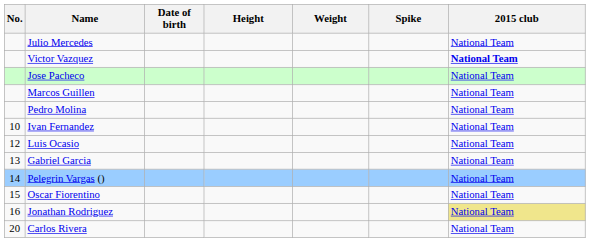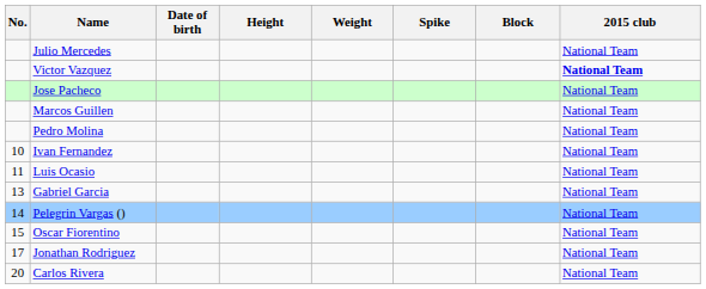 <table class="wikitable sortable" style="text-align:center;">
 <tr>
 <th>No.</th>
 <th style="width:15em">Name</th>
 <th style="width:7em">Date of birth</th>
 <th style="width:11em">Height</th>
 <th style="width:9em">Weight</th>
 <th style="width:10em">Spike</th>
+<th style="width:10em">Block</th>
 <th style="width:18em">2015 club</th>
 </tr>
 <tr>
 <td></td>
 <td align=left><a href='#'>Julio Mercedes</a></td>
 <td align=right></td>
+<td></td>
 <td></td>
 <td></td>
 <td></td>
 <td align=left> <a href='#'>National Team</a></td>
 </tr>
 <tr>
 <td></td>
 <td align=left><a href='#'>Victor Vazquez</a></td>
 <td align=right></td>
 <td></td>
 <td></td>
 <td></td>
+<td></td>
 <td align=left><strong> <a href='#'>National Team</a></strong></td>
 </tr>
 <tr bgcolor=#ccffcc>
 <td></td>
 <td align=left><a href='#'>Jose Pacheco</a></td>
 <td align=right></td>
+<td></td>
 <td></td>
 <td></td>
 <td></td>
 <td align=left> <a href='#'>National Team</a></td>
 </tr>
 <tr>
 <td></td>
 <td align=left><a href='#'>Marcos Guillen</a></td>
 <td align=right></td>
 <td></td>
 <td></td>
 <td></td>
+<td></td>
 <td align=left> <a href='#'>National Team</a></td>
 </tr>
 <tr>
 <td></td>
 <td align=left><a href='#'>Pedro Molina</a></td>
 <td align=right></td>
+<td></td>
 <td></td>
 <td></td>
 <td></td>
 <td align=left> <a href='#'>National Team</a></td>
 </tr>
 <tr>
 <td>10</td>
 <td align=left><a href='#'>Ivan Fernandez</a></td>
 <td align=right></td>
 <td></td>
 <td></td>
 <td></td>
+<td></td>
 <td align=left> <a href='#'>National Team</a></td>
 </tr>
 <tr>
-<td>12</td>
+<td>11</td>
 <td align=left><a href='#'>Luis Ocasio</a></td>
 <td align=right></td>
+<td></td>
 <td></td>
 <td></td>
 <td></td>
 <td align=left> <a href='#'>National Team</a></td>
 </tr>
 <tr>
 <td>13</td>
 <td align=left><a href='#'>Gabriel Garcia</a></td>
 <td align=right></td>
 <td></td>
 <td></td>
 <td></td>
+<td></td>
 <td align=left> <a href='#'>National Team</a></td>
 </tr>
 <tr bgcolor=#9acdff>
 <td>14</td>
 <td align=left><a href='#'>Pelegrin Vargas</a> ()</td>
 <td align=right></td>
+<td></td>
 <td></td>
 <td></td>
 <td></td>
 <td align=left> <a href='#'>National Team</a></td>
 </tr>
 <tr>
 <td>15</td>
 <td align=left><a href='#'>Oscar Fiorentino</a></td>
 <td align=right></td>
 <td></td>
 <td></td>
 <td></td>
+<td></td>
 <td align=left> <a href='#'>National Team</a></td>
 </tr>
 <tr>
-<td>16</td>
+<td>17</td>
 <td align=left><a href='#'>Jonathan Rodriguez</a></td>
 <td align=right></td>
 <td></td>
 <td></td>
 <td></td>
-<td align=left style="background: khaki;"> <a href='#'>National Team</a></td>
+<td></td>
+<td align=left> <a href='#'>National Team</a></td>
 </tr>
 <tr>
 <td>20</td>
 <td align=left><a href='#'>Carlos Rivera</a></td>
 <td align=right></td>
 <td></td>
 <td></td>
 <td></td>
+<td></td>
 <td align=left> <a href='#'>National Team</a></td>
 </tr>
 </table>
